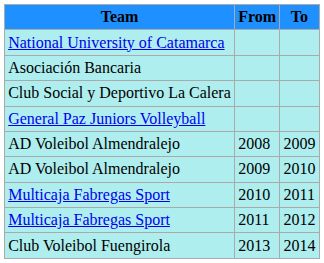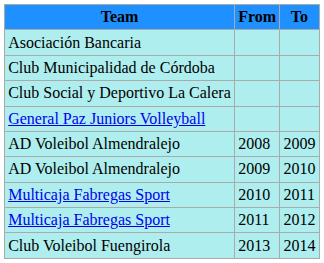 <table border="0" cellpadding="1" style="background:PaleTurquoise;" class="sortable wikitable">
 <tr>
 <th style="background:DodgerBlue;">Team</th>
 <th style="background:DodgerBlue;">From</th>
 <th style="background:DodgerBlue;">To</th>
 </tr>
 <tr>
-<td> <a href='#'>National University of Catamarca</a></td>
+<td> Asociación Bancaria</td>
 <td></td>
 <td></td>
 </tr>
 <tr>
-<td> Asociación Bancaria</td>
+<td> Club Municipalidad de Córdoba</td>
 <td></td>
 <td></td>
 </tr>
 <tr>
 <td> Club Social y Deportivo La Calera</td>
 <td></td>
 <td></td>
 </tr>
 <tr>
 <td> <a href='#'>General Paz Juniors Volleyball</a></td>
 <td></td>
 <td></td>
 </tr>
 <tr>
 <td> AD Voleibol Almendralejo</td>
 <td>2008</td>
 <td>2009</td>
 </tr>
 <tr>
 <td> AD Voleibol Almendralejo</td>
 <td>2009</td>
 <td>2010</td>
 </tr>
 <tr>
 <td> <a href='#'>Multicaja Fabregas Sport</a></td>
 <td>2010</td>
 <td>2011</td>
 </tr>
 <tr>
 <td>  <a href='#'>Multicaja Fabregas Sport</a></td>
 <td>2011</td>
 <td>2012</td>
 </tr>
 <tr>
 <td>  Club Voleibol Fuengirola</td>
 <td>2013</td>
 <td>2014</td>
 </tr>
 </table>
